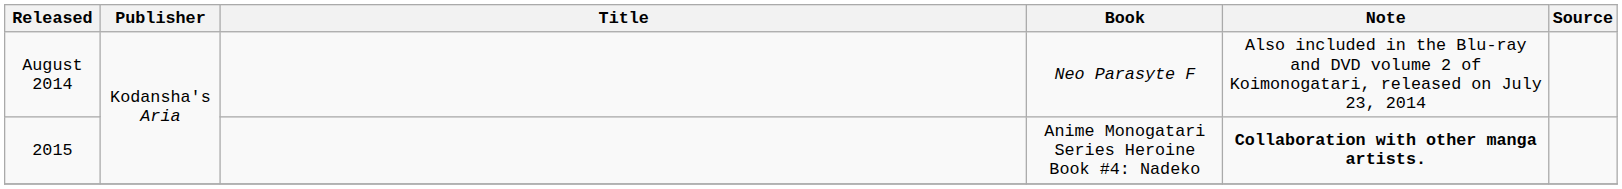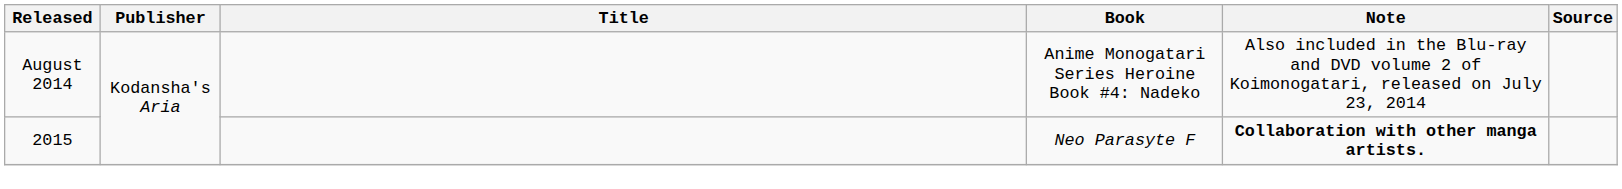 <table class="wikitable" style="text-align: center">
 <tr>
 <th>Released</th>
 <th>Publisher</th>
 <th style="width:50%;">Title</th>
 <th>Book</th>
 <th>Note</th>
 <th>Source</th>
 </tr>
 <tr>
 <td>August 2014</td>
 <td rowspan="2">Kodansha's <em>Aria</em></td>
 <td></td>
-<td><em>Neo Parasyte F</em></td>
+<td>Anime Monogatari Series Heroine Book #4: Nadeko</td>
 <td>Also included in the Blu-ray and DVD volume 2 of Koimonogatari, released on July 23, 2014</td>
 <td></td>
 </tr>
 <tr>
 <td>2015</td>
 <td></td>
-<td>Anime Monogatari Series Heroine Book #4: Nadeko</td>
+<td><em>Neo Parasyte F</em></td>
 <td><strong>Collaboration with other manga artists.</strong></td>
 <td></td>
 </tr>
 <tr>
 </tr>
 </table>
